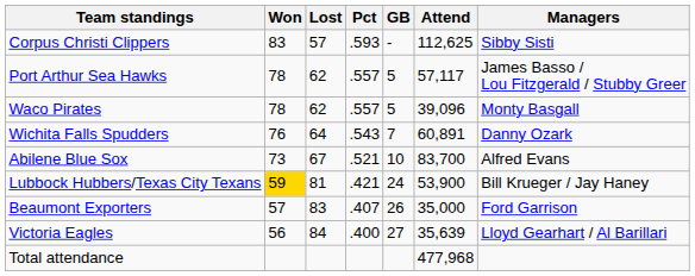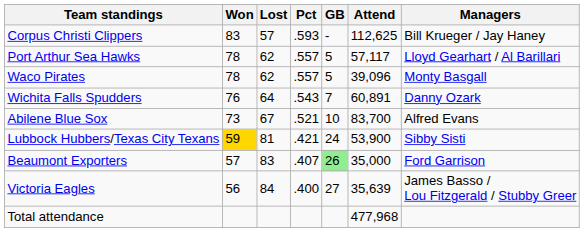 <table class="wikitable">
 <tr>
 <th>Team standings</th>
 <th>Won</th>
 <th>Lost</th>
 <th>Pct</th>
 <th>GB</th>
 <th>Attend</th>
 <th>Managers</th>
 </tr>
 <tr>
 <td><a href='#'>Corpus Christi Clippers</a></td>
 <td>83</td>
 <td>57</td>
 <td>.593</td>
 <td>-</td>
 <td>112,625</td>
-<td><a href='#'>Sibby Sisti</a></td>
+<td>Bill Krueger / Jay Haney</td>
 </tr>
 <tr>
 <td><a href='#'>Port Arthur Sea Hawks</a></td>
 <td>78</td>
 <td>62</td>
 <td>.557</td>
 <td>5</td>
 <td>57,117</td>
-<td>James Basso /<br><a href='#'>Lou Fitzgerald</a> / <a href='#'>Stubby Greer</a></td>
+<td><a href='#'>Lloyd Gearhart</a> / <a href='#'>Al Barillari</a></td>
 </tr>
 <tr>
 <td><a href='#'>Waco Pirates</a></td>
 <td>78</td>
 <td>62</td>
 <td>.557</td>
 <td>5</td>
 <td>39,096</td>
 <td><a href='#'>Monty Basgall</a></td>
 </tr>
 <tr>
 <td><a href='#'>Wichita Falls Spudders</a></td>
 <td>76</td>
 <td>64</td>
 <td>.543</td>
 <td>7</td>
 <td>60,891</td>
 <td><a href='#'>Danny Ozark</a></td>
 </tr>
 <tr>
 <td><a href='#'>Abilene Blue Sox</a></td>
 <td>73</td>
 <td>67</td>
 <td>.521</td>
 <td>10</td>
 <td>83,700</td>
 <td>Alfred Evans</td>
 </tr>
 <tr>
 <td><a href='#'>Lubbock Hubbers</a>/<a href='#'>Texas City Texans</a></td>
 <td style="background: gold;">59</td>
 <td>81</td>
 <td>.421</td>
 <td>24</td>
 <td>53,900</td>
-<td>Bill Krueger / Jay Haney</td>
+<td><a href='#'>Sibby Sisti</a></td>
 </tr>
 <tr>
 <td><a href='#'>Beaumont Exporters</a></td>
 <td>57</td>
 <td>83</td>
 <td>.407</td>
-<td>26</td>
+<td style="background: lightgreen;">26</td>
 <td>35,000</td>
 <td><a href='#'>Ford Garrison</a></td>
 </tr>
 <tr>
 <td><a href='#'>Victoria Eagles</a></td>
 <td>56</td>
 <td>84</td>
 <td>.400</td>
 <td>27</td>
 <td>35,639</td>
-<td><a href='#'>Lloyd Gearhart</a> / <a href='#'>Al Barillari</a></td>
+<td>James Basso /<br><a href='#'>Lou Fitzgerald</a> / <a href='#'>Stubby Greer</a></td>
 </tr>
 <tr>
 <td>Total attendance</td>
 <td></td>
 <td></td>
 <td></td>
 <td></td>
 <td>477,968</td>
 </tr>
 </table>
